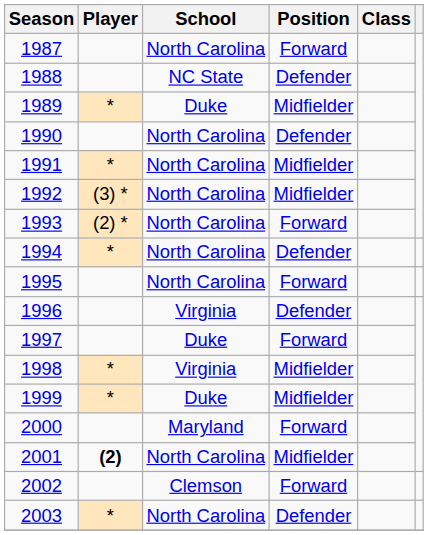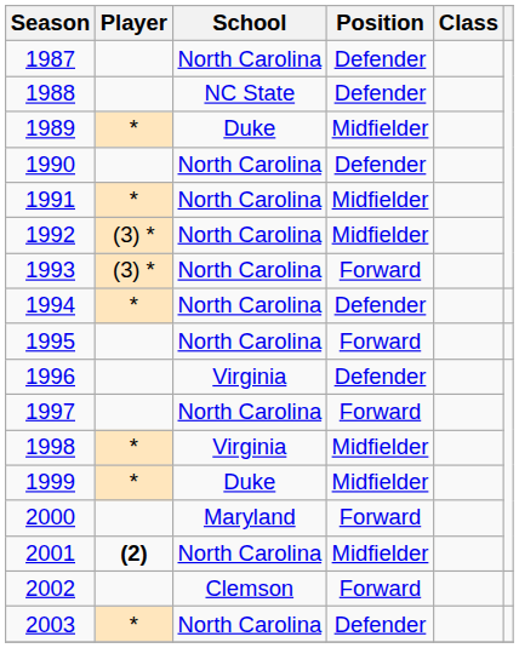 <table class="wikitable sortable" style="text-align: center;">
 <tr>
 <th>Season</th>
 <th>Player</th>
 <th>School</th>
 <th>Position</th>
 <th>Class</th>
 <th class="unsortable"></th>
 </tr>
 <tr>
 <td><a href='#'>1987</a></td>
 <td></td>
 <td><a href='#'>North Carolina</a></td>
-<td><a href='#'>Forward</a></td>
+<td><a href='#'>Defender</a></td>
 <td></td>
 <td rowspan=7></td>
 </tr>
 <tr>
 <td><a href='#'>1988</a></td>
 <td></td>
 <td><a href='#'>NC State</a></td>
 <td><a href='#'>Defender</a></td>
 <td></td>
 </tr>
 <tr>
 <td><a href='#'>1989</a></td>
 <td style="background-color:#FFE6BD"> *</td>
 <td><a href='#'>Duke</a></td>
 <td><a href='#'>Midfielder</a></td>
 <td></td>
 </tr>
 <tr>
 <td><a href='#'>1990</a></td>
 <td></td>
 <td><a href='#'>North Carolina</a></td>
 <td><a href='#'>Defender</a></td>
 <td></td>
 </tr>
 <tr>
 <td><a href='#'>1991</a></td>
 <td style="background-color:#FFE6BD"> *</td>
 <td><a href='#'>North Carolina</a></td>
 <td><a href='#'>Midfielder</a></td>
 <td></td>
 </tr>
 <tr>
 <td><a href='#'>1992</a></td>
 <td style="background-color:#FFE6BD"> (3) *</td>
 <td><a href='#'>North Carolina</a></td>
 <td><a href='#'>Midfielder</a></td>
 <td></td>
 </tr>
 <tr>
 <td><a href='#'>1993</a></td>
-<td style="background-color:#FFE6BD"> (2) *</td>
+<td style="background-color:#FFE6BD"> (3) *</td>
 <td><a href='#'>North Carolina</a></td>
 <td><a href='#'>Forward</a></td>
 <td></td>
 </tr>
 <tr>
 <td><a href='#'>1994</a></td>
 <td style="background-color:#FFE6BD"> *</td>
 <td><a href='#'>North Carolina</a></td>
 <td><a href='#'>Defender</a></td>
 <td></td>
 <td></td>
 </tr>
 <tr>
 <td><a href='#'>1995</a></td>
 <td></td>
 <td><a href='#'>North Carolina</a></td>
 <td><a href='#'>Forward</a></td>
 <td></td>
 <td></td>
 </tr>
 <tr>
 <td><a href='#'>1996</a></td>
 <td></td>
 <td><a href='#'>Virginia</a></td>
 <td><a href='#'>Defender</a></td>
 <td></td>
 <td rowspan=6></td>
 </tr>
 <tr>
 <td><a href='#'>1997</a></td>
 <td></td>
-<td><a href='#'>Duke</a></td>
+<td><a href='#'>North Carolina</a></td>
 <td><a href='#'>Forward</a></td>
 <td></td>
 </tr>
 <tr>
 <td><a href='#'>1998</a></td>
 <td style="background-color:#FFE6BD"> *</td>
 <td><a href='#'>Virginia</a></td>
 <td><a href='#'>Midfielder</a></td>
 <td></td>
 </tr>
 <tr>
 <td><a href='#'>1999</a></td>
 <td style="background-color:#FFE6BD"> *</td>
 <td><a href='#'>Duke</a></td>
 <td><a href='#'>Midfielder</a></td>
 <td></td>
 </tr>
 <tr>
 <td><a href='#'>2000</a></td>
 <td></td>
 <td><a href='#'>Maryland</a></td>
 <td><a href='#'>Forward</a></td>
 <td></td>
 </tr>
 <tr>
 <td><a href='#'>2001</a></td>
 <td><strong> (2)</strong></td>
 <td><a href='#'>North Carolina</a></td>
 <td><a href='#'>Midfielder</a></td>
 <td></td>
 </tr>
 <tr>
 <td><a href='#'>2002</a></td>
 <td></td>
 <td><a href='#'>Clemson</a></td>
 <td><a href='#'>Forward</a></td>
 <td></td>
 <td></td>
 </tr>
 <tr>
 <td><a href='#'>2003</a></td>
 <td style="background-color:#FFE6BD"> *</td>
 <td><a href='#'>North Carolina</a></td>
 <td><a href='#'>Defender</a></td>
 <td></td>
 <td></td>
 </tr>
 <tr>
 </tr>
 </table>
